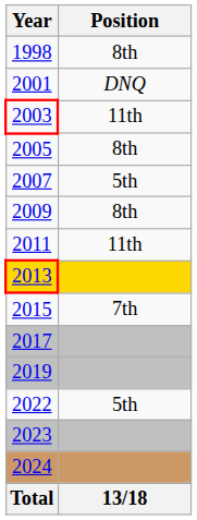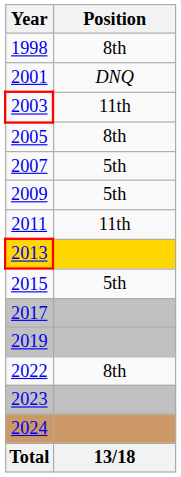 <table class="wikitable" style="text-align: center;">
 <tr>
 <th>Year</th>
 <th width="100">Position</th>
 </tr>
 <tr>
 <td> <a href='#'>1998</a></td>
 <td>8th</td>
 </tr>
 <tr>
 <td> <a href='#'>2001</a></td>
 <td colspan=2><em>DNQ</em></td>
 </tr>
 <tr>
 <td style="border: 2px solid red;"> <a href='#'>2003</a></td>
 <td>11th</td>
 </tr>
 <tr>
 <td> <a href='#'>2005</a></td>
 <td>8th</td>
 </tr>
 <tr>
 <td> <a href='#'>2007</a></td>
 <td>5th</td>
 </tr>
 <tr>
 <td> <a href='#'>2009</a></td>
-<td>8th</td>
+<td>5th</td>
 </tr>
 <tr>
 <td> <a href='#'>2011</a></td>
 <td>11th</td>
 </tr>
 <tr bgcolor=gold>
 <td style="border: 2px solid red"> <a href='#'>2013</a></td>
 <td></td>
 </tr>
 <tr>
 <td> <a href='#'>2015</a></td>
-<td>7th</td>
+<td>5th</td>
 </tr>
 <tr bgcolor=silver>
 <td> <a href='#'>2017</a></td>
 <td></td>
 </tr>
 <tr bgcolor=silver>
 <td> <a href='#'>2019</a></td>
 <td></td>
 </tr>
 <tr>
 <td> <a href='#'>2022</a></td>
-<td>5th</td>
+<td>8th</td>
 </tr>
 <tr bgcolor=silver>
 <td> <a href='#'>2023</a></td>
 <td></td>
 </tr>
 <tr bgcolor=cc9966>
 <td> <a href='#'>2024</a></td>
 <td></td>
 </tr>
 <tr>
 <th>Total</th>
 <th>13/18</th>
 </tr>
 </table>
